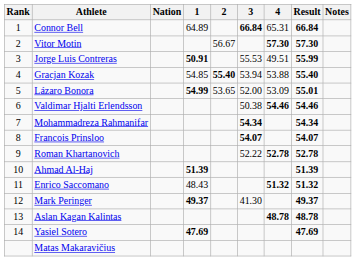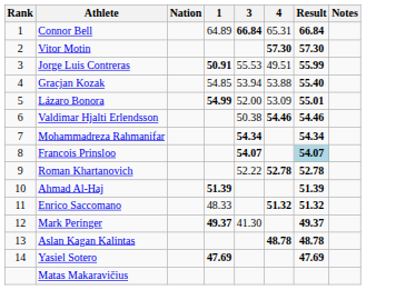 <table class="wikitable sortable" style="text-align:center">
 <tr>
 <th>Rank</th>
 <th>Athlete</th>
 <th>Nation</th>
 <th>1</th>
-<th>2</th>
 <th>3</th>
 <th>4</th>
 <th>Result</th>
 <th>Notes</th>
 </tr>
 <tr>
 <td>1</td>
 <td align=left><a href='#'>Connor Bell</a></td>
 <td align=left></td>
 <td>64.89</td>
-<td></td>
 <td><strong>66.84</strong></td>
 <td>65.31</td>
 <td><strong>66.84</strong></td>
 <td></td>
 </tr>
 <tr>
 <td>2</td>
 <td align=left><a href='#'>Vitor Motin</a></td>
 <td align=left></td>
 <td></td>
-<td>56.67</td>
 <td></td>
 <td><strong>57.30</strong></td>
 <td><strong>57.30</strong></td>
 <td></td>
 </tr>
 <tr>
 <td>3</td>
 <td align=left><a href='#'>Jorge Luis Contreras</a></td>
 <td align=left></td>
 <td><strong>50.91</strong></td>
-<td></td>
 <td>55.53</td>
 <td>49.51</td>
 <td><strong>55.99</strong></td>
 <td></td>
 </tr>
 <tr>
 <td>4</td>
 <td align=left><a href='#'>Gracjan Kozak</a></td>
 <td align=left></td>
 <td>54.85</td>
-<td><strong>55.40</strong></td>
 <td>53.94</td>
 <td>53.88</td>
 <td><strong>55.40</strong></td>
 <td></td>
 </tr>
 <tr>
 <td>5</td>
 <td align=left><a href='#'>Lázaro Bonora</a></td>
 <td align=left></td>
 <td><strong>54.99</strong></td>
-<td>53.65</td>
 <td>52.00</td>
 <td>53.09</td>
 <td><strong>55.01</strong></td>
 <td></td>
 </tr>
 <tr>
 <td>6</td>
 <td align=left><a href='#'>Valdimar Hjalti Erlendsson</a></td>
 <td align=left></td>
-<td></td>
 <td></td>
 <td>50.38</td>
 <td><strong>54.46</strong></td>
 <td><strong>54.46</strong></td>
 <td></td>
 </tr>
 <tr>
 <td>7</td>
 <td align=left><a href='#'>Mohammadreza Rahmanifar</a></td>
 <td align=left></td>
 <td></td>
-<td></td>
 <td><strong>54.34</strong></td>
 <td></td>
 <td><strong>54.34</strong></td>
 <td></td>
 </tr>
 <tr>
 <td>8</td>
 <td align=left><a href='#'>Francois Prinsloo</a></td>
 <td align=left></td>
 <td></td>
-<td></td>
 <td><strong>54.07</strong></td>
 <td></td>
-<td><strong>54.07</strong></td>
+<td style="background: lightblue;"><strong>54.07</strong></td>
 <td></td>
 </tr>
 <tr>
 <td>9</td>
 <td align=left><a href='#'>Roman Khartanovich</a></td>
 <td align=left></td>
-<td></td>
 <td></td>
 <td>52.22</td>
 <td><strong>52.78</strong></td>
 <td><strong>52.78</strong></td>
 <td></td>
 </tr>
 <tr>
 <td>10</td>
 <td align=left><a href='#'>Ahmad Al-Haj</a></td>
 <td align=left></td>
 <td><strong>51.39</strong></td>
 <td></td>
 <td></td>
-<td></td>
 <td><strong>51.39</strong></td>
 <td></td>
 </tr>
 <tr>
 <td>11</td>
 <td align=left><a href='#'>Enrico Saccomano</a></td>
 <td align=left></td>
-<td>48.43</td>
-<td></td>
+<td>48.33</td>
 <td></td>
 <td><strong>51.32</strong></td>
 <td><strong>51.32</strong></td>
 <td></td>
 </tr>
 <tr>
 <td>12</td>
 <td align=left><a href='#'>Mark Peringer</a></td>
 <td align=left></td>
 <td><strong>49.37</strong></td>
-<td></td>
 <td>41.30</td>
 <td></td>
 <td><strong>49.37</strong></td>
 <td></td>
 </tr>
 <tr>
 <td>13</td>
 <td align=left><a href='#'>Aslan Kagan Kalintas</a></td>
 <td align=left></td>
-<td></td>
 <td></td>
 <td></td>
 <td><strong>48.78</strong></td>
 <td><strong>48.78</strong></td>
 <td></td>
 </tr>
 <tr>
 <td>14</td>
 <td align=left><a href='#'>Yasiel Sotero</a></td>
 <td align=left></td>
 <td><strong>47.69</strong></td>
 <td></td>
 <td></td>
-<td></td>
 <td><strong>47.69</strong></td>
 <td></td>
 </tr>
 <tr>
 <td></td>
 <td align=left><a href='#'>Matas Makaravičius</a></td>
 <td align=left></td>
 <td></td>
 <td></td>
 <td></td>
-<td></td>
 <td><strong></strong></td>
 <td></td>
 </tr>
 </table>
